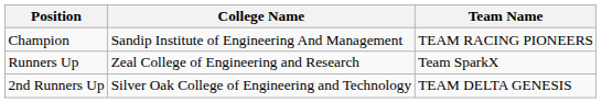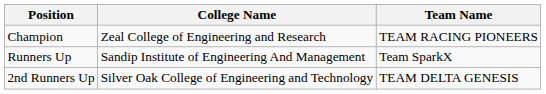 <table class="wikitable">
 <tr>
 <th>Position</th>
 <th>College Name</th>
 <th>Team Name</th>
 </tr>
 <tr>
 <td>Champion</td>
-<td>Sandip Institute of Engineering And Management</td>
+<td>Zeal College of Engineering and Research</td>
 <td>TEAM RACING PIONEERS</td>
 </tr>
 <tr>
 <td>Runners Up</td>
-<td>Zeal College of Engineering and Research</td>
+<td>Sandip Institute of Engineering And Management</td>
 <td>Team SparkX</td>
 </tr>
 <tr>
 <td>2nd Runners Up</td>
 <td>Silver Oak College of Engineering and Technology</td>
 <td>TEAM DELTA GENESIS</td>
 </tr>
 </table>
